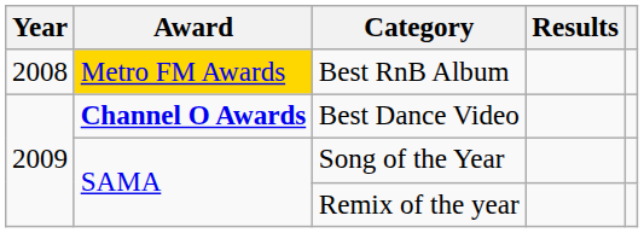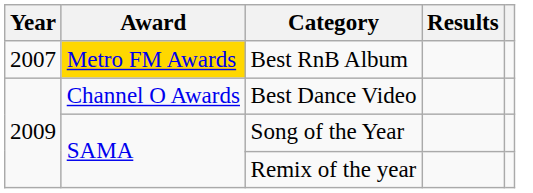 <table class="wikitable">
 <tr>
 <th>Year</th>
 <th>Award</th>
 <th>Category</th>
 <th>Results</th>
 <th></th>
 </tr>
 <tr>
-<td>2008</td>
+<td>2007</td>
 <td style="background: gold;"><a href='#'>Metro FM Awards</a></td>
 <td>Best RnB Album</td>
 <td></td>
 <td></td>
 </tr>
 <tr>
 <td rowspan="3">2009</td>
-<td><strong><a href='#'>Channel O Awards</a></strong></td>
+<td><a href='#'>Channel O Awards</a></td>
 <td>Best Dance Video</td>
 <td></td>
 <td></td>
 </tr>
 <tr>
 <td rowspan="2"><a href='#'>SAMA</a></td>
 <td>Song of the Year</td>
 <td></td>
 <td></td>
 </tr>
 <tr>
 <td>Remix of the year</td>
 <td></td>
 <td></td>
 </tr>
 </table>
